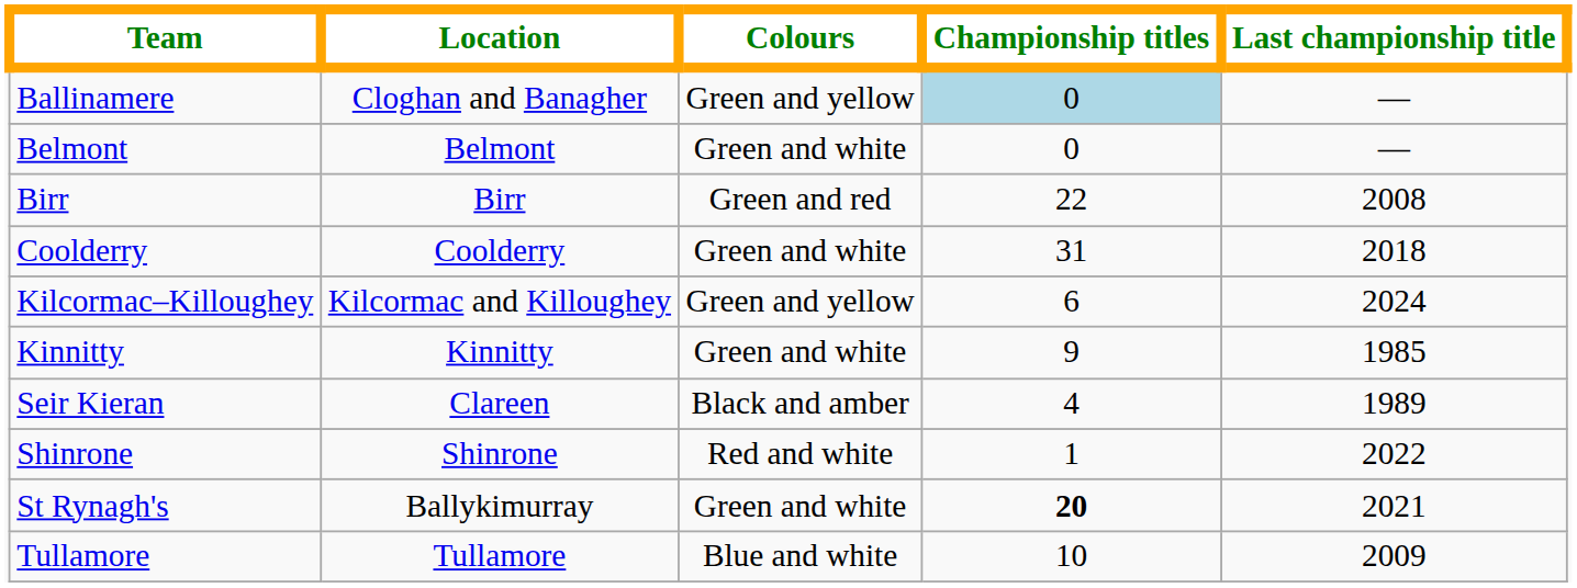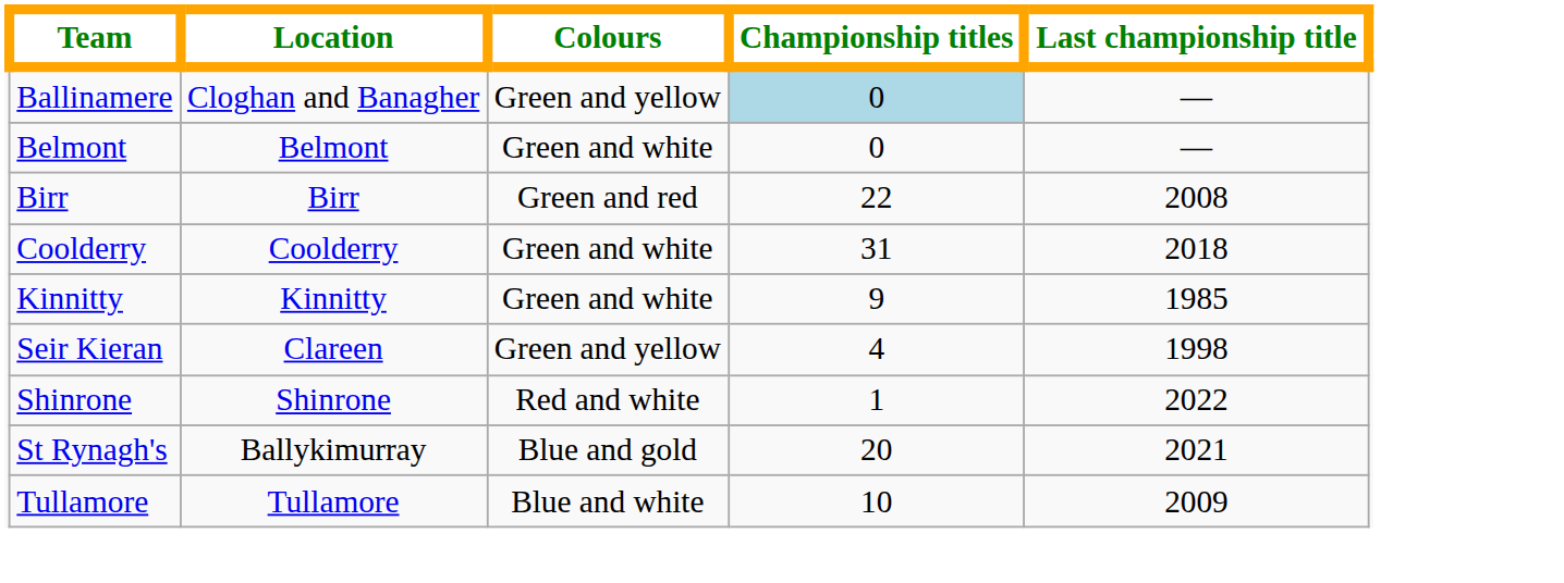 <table class="wikitable sortable" style="text-align:center">
 <tr>
 <th style="background:white;color:green;border:5px solid orange">Team</th>
 <th style="background:white;color:green;border:5px solid orange">Location</th>
 <th style="background:white;color:green;border:5px solid orange">Colours</th>
 <th style="background:white;color:green;border:5px solid orange">Championship titles</th>
 <th style="background:white;color:green;border:5px solid orange">Last championship title</th>
 </tr>
 <tr>
 <td style="text-align:left"> <a href='#'>Ballinamere</a></td>
 <td><a href='#'>Cloghan</a> and <a href='#'>Banagher</a></td>
 <td>Green and yellow</td>
 <td style="background: lightblue;">0</td>
 <td>—</td>
 </tr>
 <tr>
 <td style="text-align:left"> <a href='#'>Belmont</a></td>
 <td><a href='#'>Belmont</a></td>
 <td>Green and white</td>
 <td>0</td>
 <td>—</td>
 </tr>
 <tr>
 <td style="text-align:left"> <a href='#'>Birr</a></td>
 <td><a href='#'>Birr</a></td>
 <td>Green and red</td>
 <td>22</td>
 <td>2008</td>
 </tr>
 <tr>
 <td style="text-align:left"> <a href='#'>Coolderry</a></td>
 <td><a href='#'>Coolderry</a></td>
 <td>Green and white</td>
 <td>31</td>
 <td>2018</td>
 </tr>
 <tr>
-<td style="text-align:left"> <a href='#'>Kilcormac–Killoughey</a></td>
-<td><a href='#'>Kilcormac</a> and <a href='#'>Killoughey</a></td>
-<td>Green and yellow</td>
-<td>6</td>
-<td>2024</td>
-</tr>
-<tr>
 <td style="text-align:left"> <a href='#'>Kinnitty</a></td>
 <td><a href='#'>Kinnitty</a></td>
 <td>Green and white</td>
 <td>9</td>
 <td>1985</td>
 </tr>
 <tr>
 <td style="text-align:left"> <a href='#'>Seir Kieran</a></td>
 <td><a href='#'>Clareen</a></td>
-<td>Black and amber</td>
+<td>Green and yellow</td>
 <td>4</td>
-<td>1989</td>
+<td>1998</td>
 </tr>
 <tr>
 <td style="text-align:left"> <a href='#'>Shinrone</a></td>
 <td><a href='#'>Shinrone</a></td>
 <td>Red and white</td>
 <td>1</td>
 <td>2022</td>
 </tr>
 <tr>
 <td style="text-align:left"> <a href='#'>St Rynagh's</a></td>
 <td>Ballykimurray</td>
-<td>Green and white</td>
-<td><strong>20</strong></td>
+<td>Blue and gold</td>
+<td>20</td>
 <td>2021</td>
 </tr>
 <tr>
 <td style="text-align:left"> <a href='#'>Tullamore</a></td>
 <td><a href='#'>Tullamore</a></td>
 <td>Blue and white</td>
 <td>10</td>
 <td>2009</td>
 </tr>
 </table>
